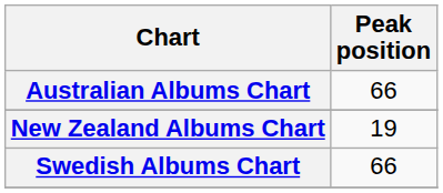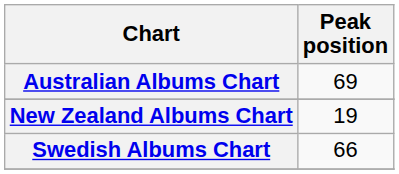 <table class="wikitable sortable plainrowheaders" style="text-align:center;">
 <tr>
 <th>Chart</th>
 <th>Peak<br>position</th>
 </tr>
 <tr>
 <th scope="row"><a href='#'>Australian Albums Chart</a></th>
-<td>66</td>
+<td>69</td>
 </tr>
 <tr>
 </tr>
 <tr>
 <th scope="row"><a href='#'>New Zealand Albums Chart</a></th>
 <td>19</td>
 </tr>
 <tr>
 <th scope="row"><a href='#'>Swedish Albums Chart</a></th>
 <td>66</td>
 </tr>
 <tr>
 </tr>
 <tr>
 </tr>
 <tr>
 </tr>
 </table>
